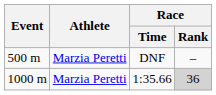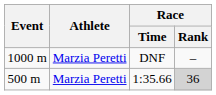 <table class="wikitable" border="1" style="font-size:90%">
 <tr>
 <th rowspan=2>Event</th>
 <th rowspan=2>Athlete</th>
 <th colspan=2>Race</th>
 </tr>
 <tr>
 <th>Time</th>
 <th>Rank</th>
 </tr>
 <tr>
-<td>500 m</td>
+<td>1000 m</td>
 <td><a href='#'>Marzia Peretti</a></td>
 <td align=center>DNF</td>
 <td align=center>–</td>
 </tr>
 <tr>
-<td>1000 m</td>
+<td>500 m</td>
 <td><a href='#'>Marzia Peretti</a></td>
 <td align=center>1:35.66</td>
 <td align=center style="background: lightgrey;">36</td>
 </tr>
 </table>
